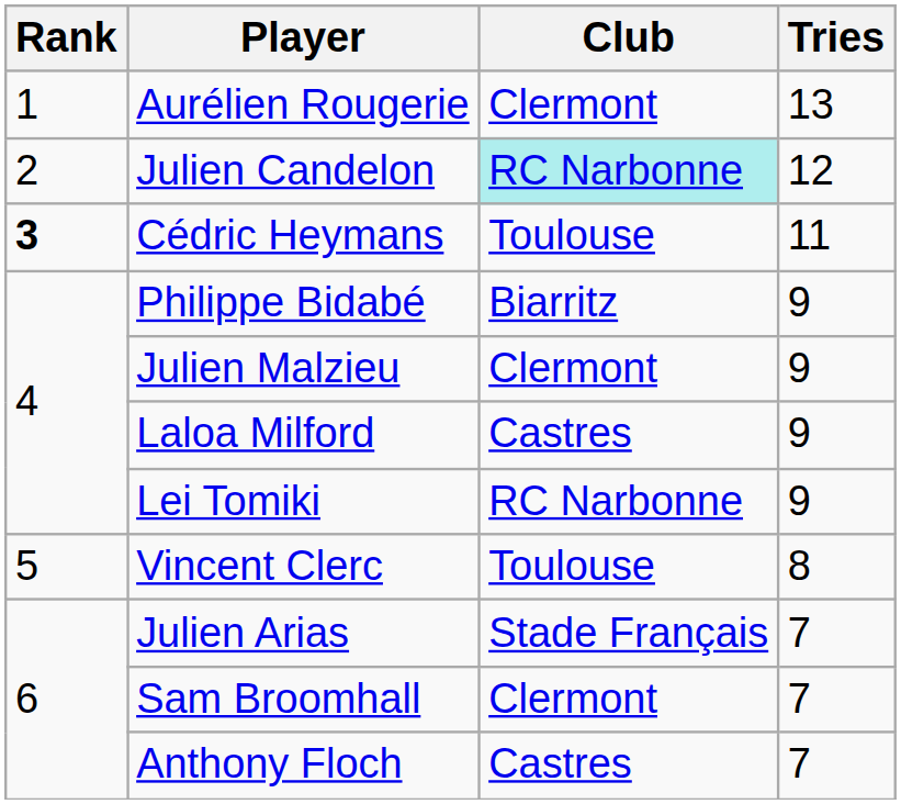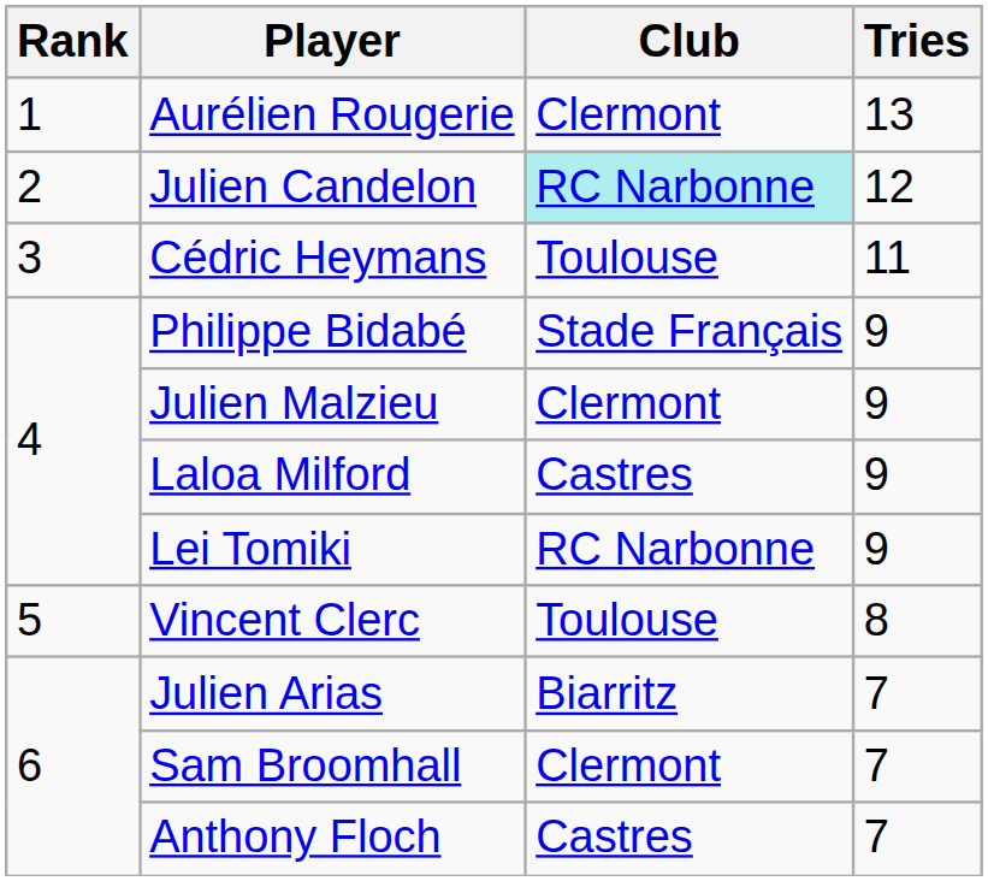 <table class="wikitable">
 <tr>
 <th>Rank</th>
 <th>Player</th>
 <th>Club</th>
 <th>Tries</th>
 </tr>
 <tr>
 <td>1</td>
 <td> <a href='#'>Aurélien Rougerie</a></td>
 <td><a href='#'>Clermont</a></td>
 <td>13</td>
 </tr>
 <tr>
 <td>2</td>
 <td> <a href='#'>Julien Candelon</a></td>
 <td style="background: paleturquoise;"><a href='#'>RC Narbonne</a></td>
 <td>12</td>
 </tr>
 <tr>
-<td><strong>3</strong></td>
+<td>3</td>
 <td> <a href='#'>Cédric Heymans</a></td>
 <td><a href='#'>Toulouse</a></td>
 <td>11</td>
 </tr>
 <tr>
 <td rowspan=4>4</td>
 <td> <a href='#'>Philippe Bidabé</a></td>
-<td><a href='#'>Biarritz</a></td>
+<td><a href='#'>Stade Français</a></td>
 <td>9</td>
 </tr>
 <tr>
 <td> <a href='#'>Julien Malzieu</a></td>
 <td><a href='#'>Clermont</a></td>
 <td>9</td>
 </tr>
 <tr>
 <td> <a href='#'>Laloa Milford</a></td>
 <td><a href='#'>Castres</a></td>
 <td>9</td>
 </tr>
 <tr>
 <td> <a href='#'>Lei Tomiki</a></td>
 <td><a href='#'>RC Narbonne</a></td>
 <td>9</td>
 </tr>
 <tr>
 <td>5</td>
 <td> <a href='#'>Vincent Clerc</a></td>
 <td><a href='#'>Toulouse</a></td>
 <td>8</td>
 </tr>
 <tr>
 <td rowspan=3>6</td>
 <td> <a href='#'>Julien Arias</a></td>
-<td><a href='#'>Stade Français</a></td>
+<td><a href='#'>Biarritz</a></td>
 <td>7</td>
 </tr>
 <tr>
 <td> <a href='#'>Sam Broomhall</a></td>
 <td><a href='#'>Clermont</a></td>
 <td>7</td>
 </tr>
 <tr>
 <td> <a href='#'>Anthony Floch</a></td>
 <td><a href='#'>Castres</a></td>
 <td>7</td>
 </tr>
 <tr>
 </tr>
 </table>
